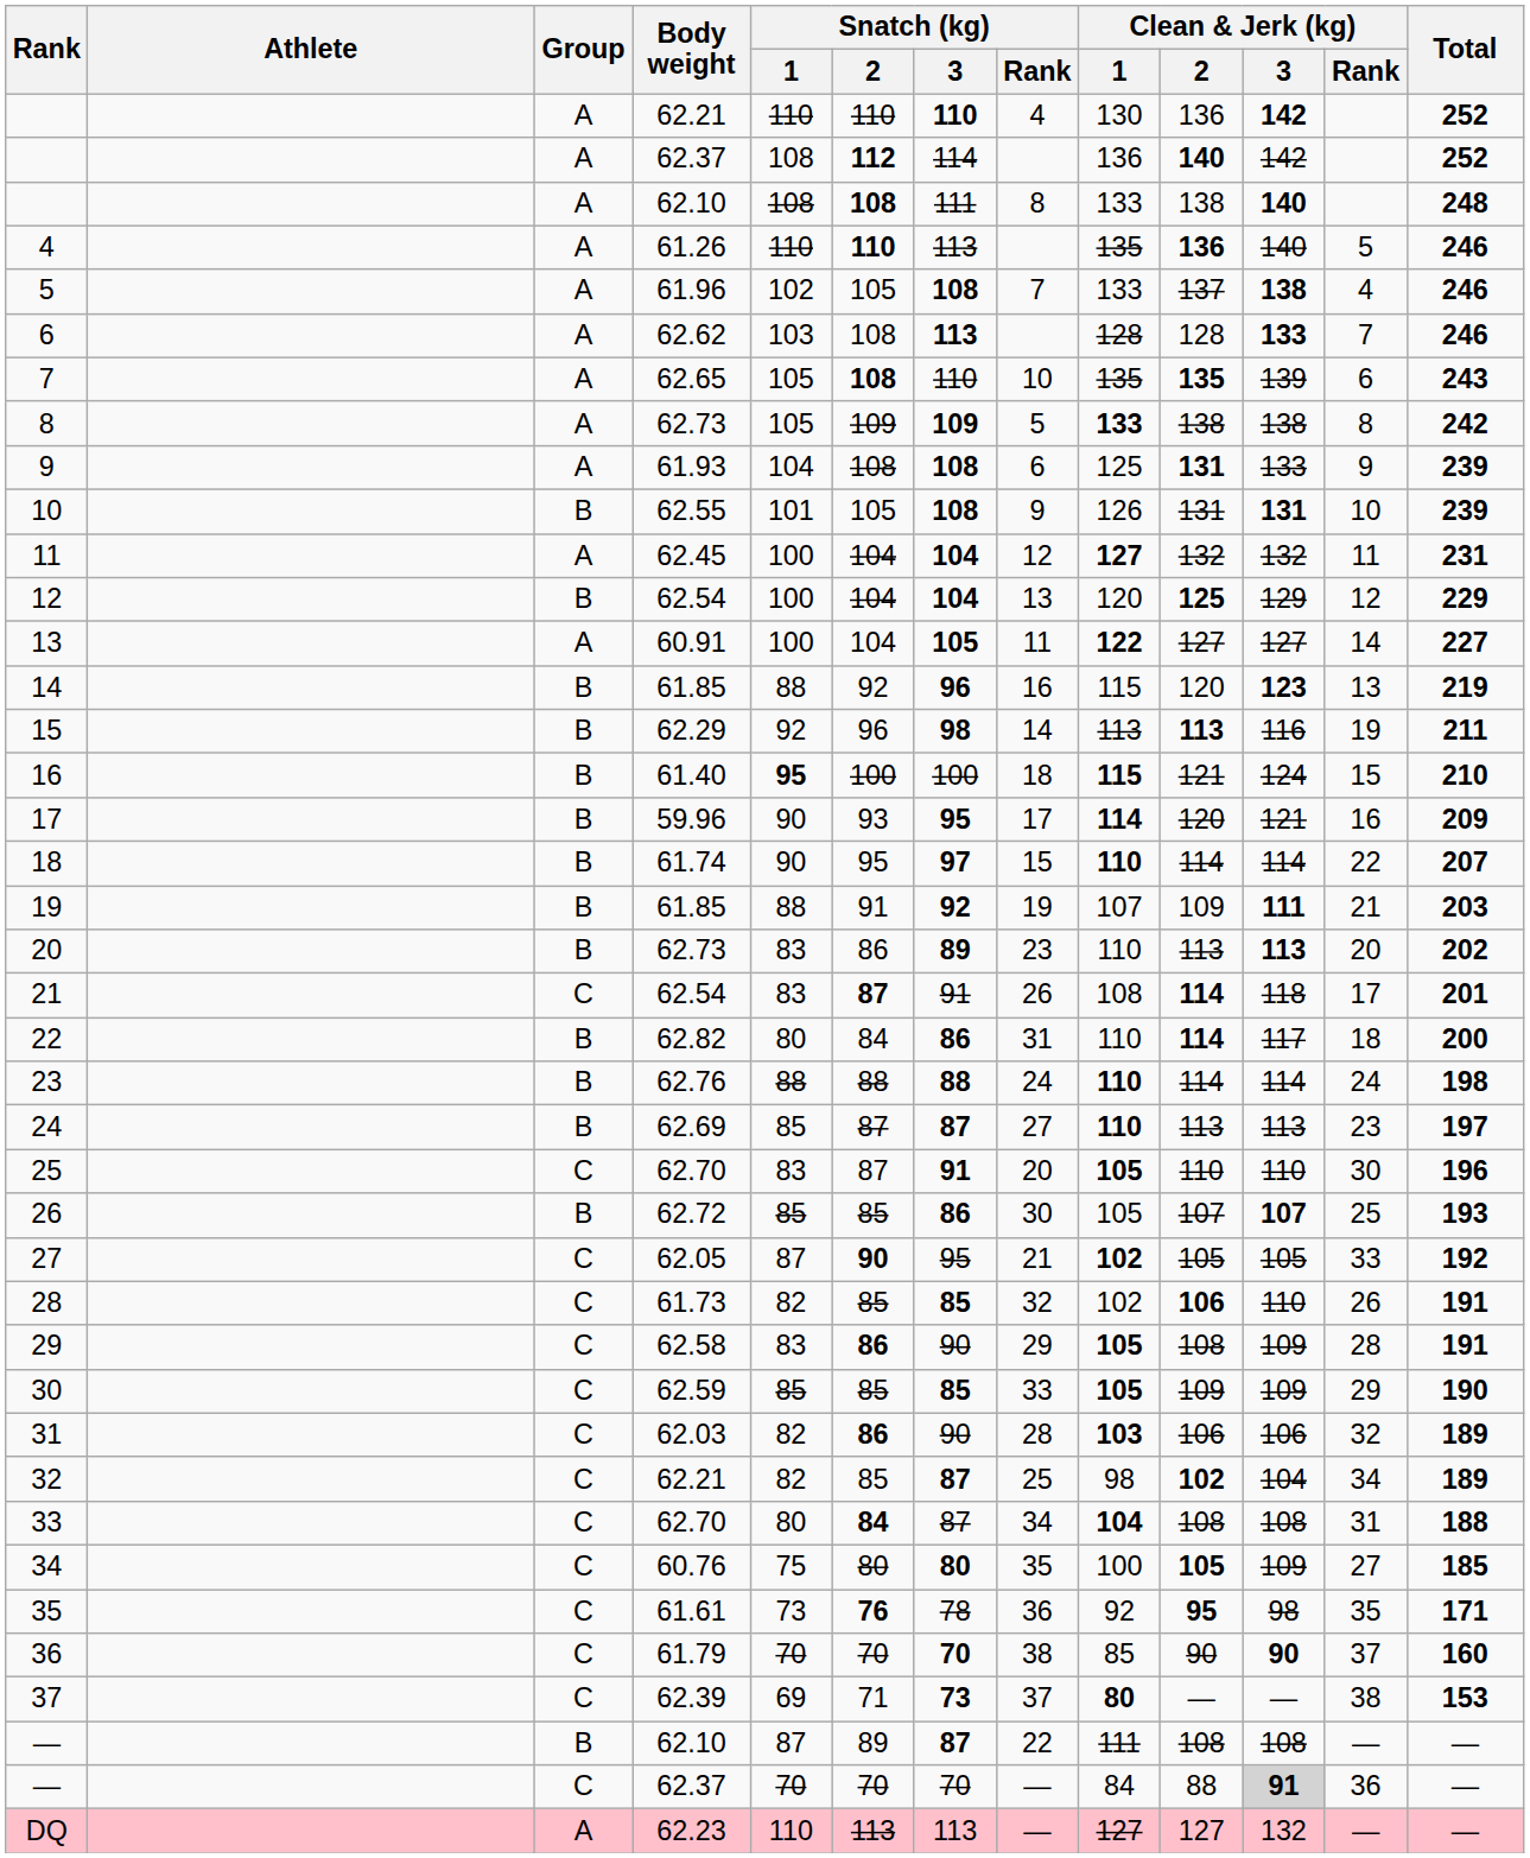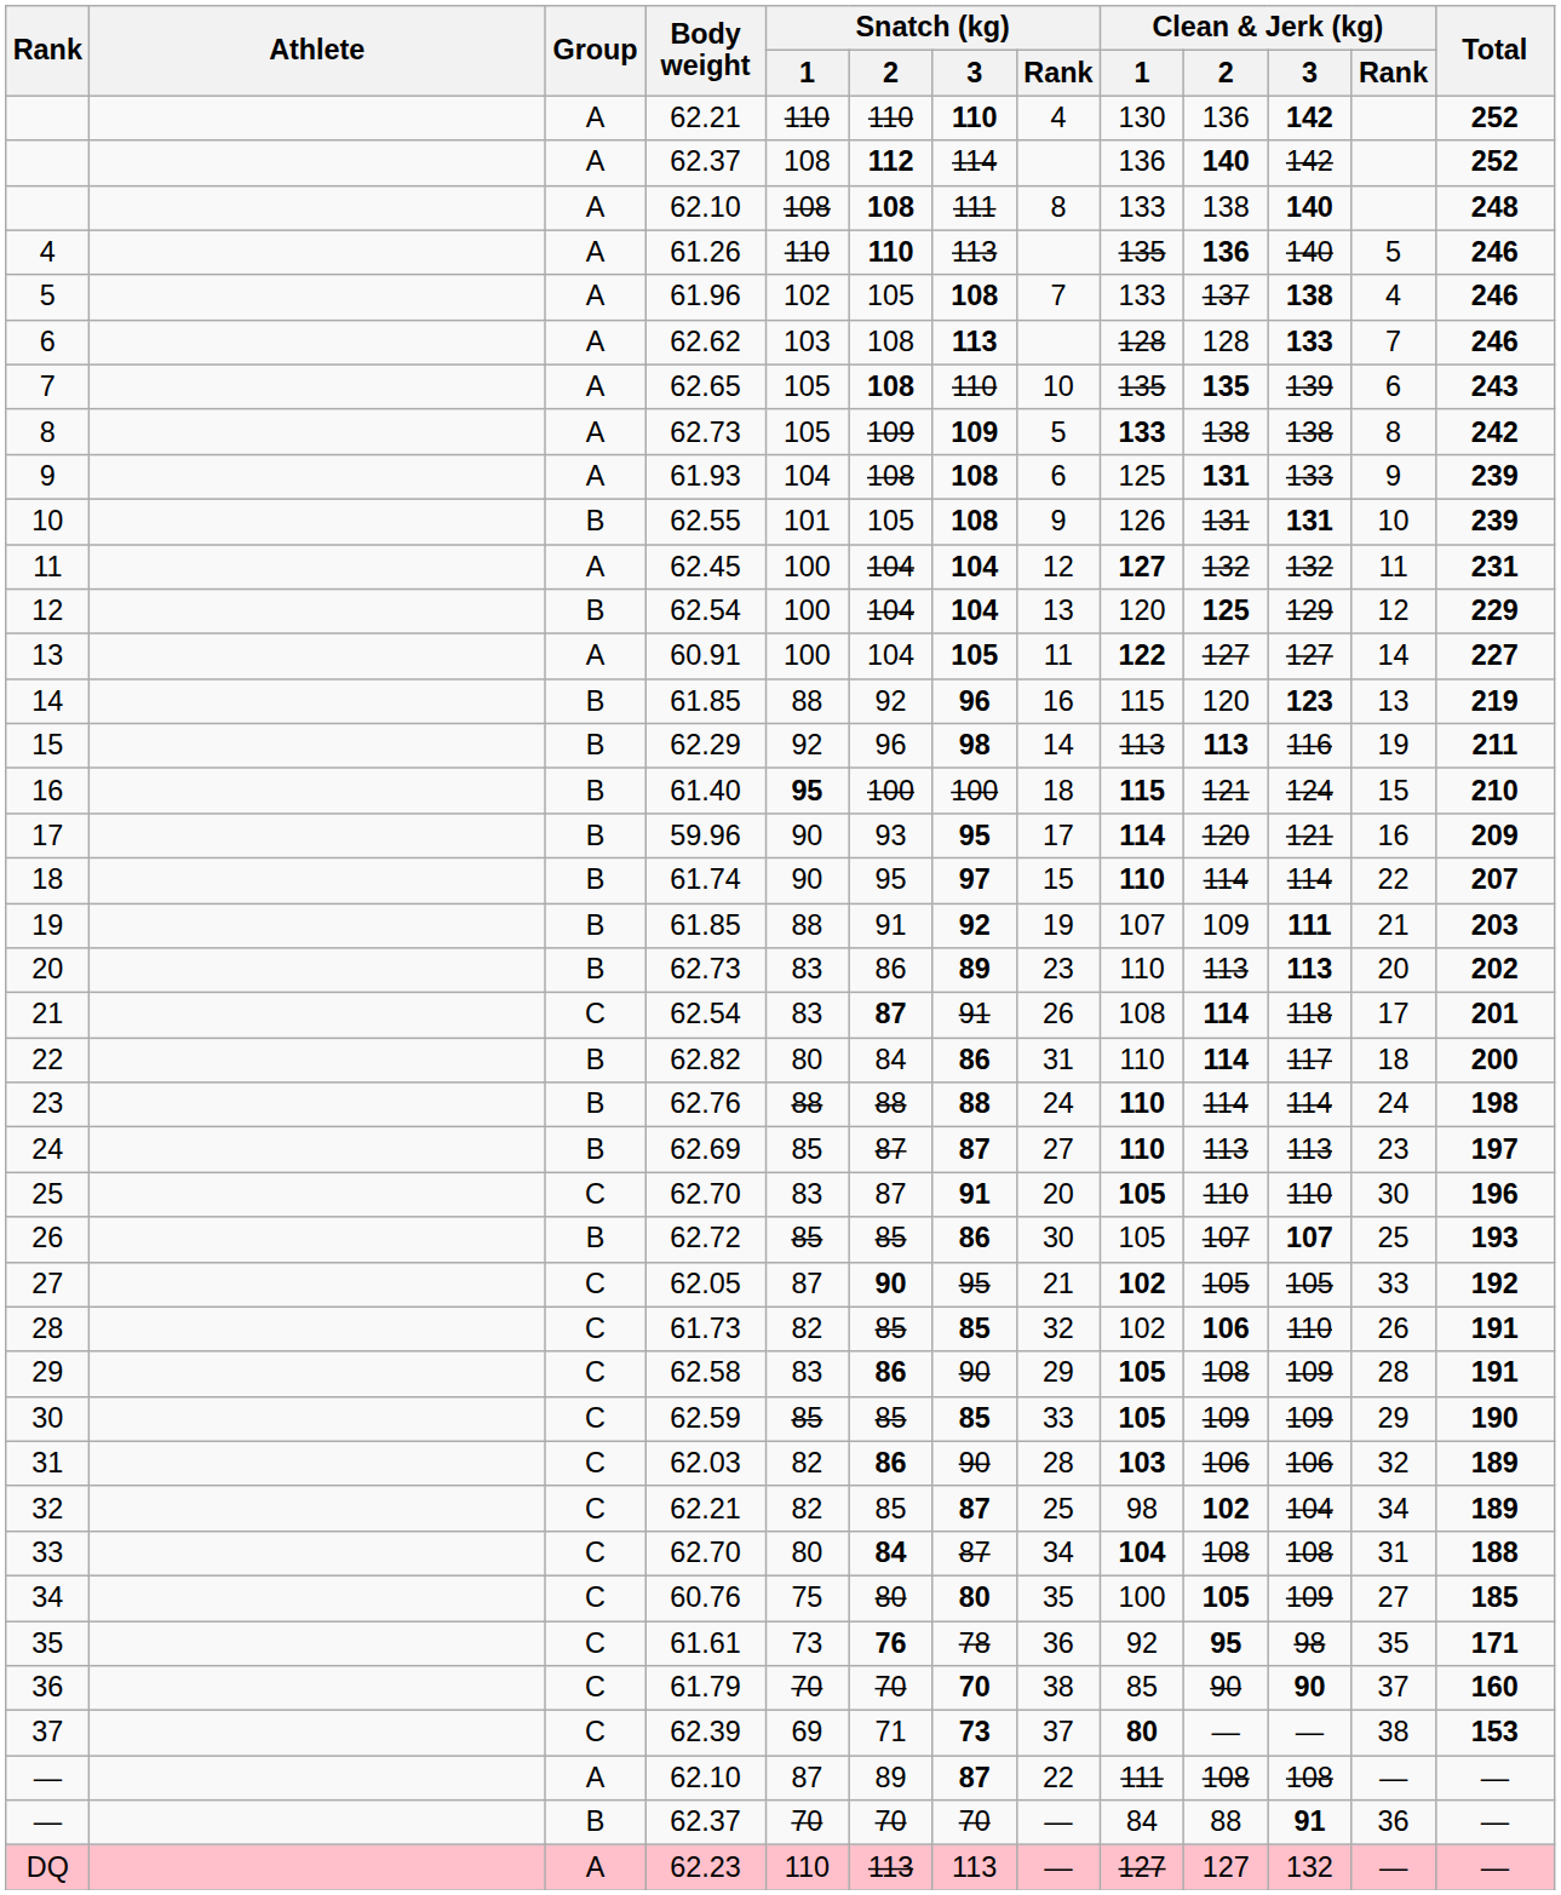 <table class = "wikitable" style="text-align:center;">
 <tr>
 <th rowspan=2 width=40>Rank</th>
 <th rowspan=2 width=250>Athlete</th>
 <th rowspan=2 width=50>Group</th>
 <th rowspan=2 width=60>Body weight</th>
 <th colspan=4>Snatch (kg)</th>
 <th colspan=4>Clean & Jerk (kg)</th>
 <th rowspan=2 width=60>Total</th>
 </tr>
 <tr>
 <th width=40>1</th>
 <th width=40>2</th>
 <th width=40>3</th>
 <th width=40>Rank</th>
 <th width=40>1</th>
 <th width=40>2</th>
 <th width=40>3</th>
 <th width=40>Rank</th>
 </tr>
 <tr>
 <td></td>
 <td align=left></td>
 <td>A</td>
 <td>62.21</td>
 <td><s>110 </s></td>
 <td><s>110 </s></td>
 <td><strong>110</strong></td>
 <td>4</td>
 <td>130</td>
 <td>136</td>
 <td><strong>142</strong></td>
 <td></td>
 <td><strong>252</strong></td>
 </tr>
 <tr>
 <td></td>
 <td align=left></td>
 <td>A</td>
 <td>62.37</td>
 <td>108</td>
 <td><strong>112</strong></td>
 <td><s>114</s></td>
 <td></td>
 <td>136</td>
 <td><strong>140</strong></td>
 <td><s>142</s></td>
 <td></td>
 <td><strong>252</strong></td>
 </tr>
 <tr>
 <td></td>
 <td align=left></td>
 <td>A</td>
 <td>62.10</td>
 <td><s>108</s></td>
 <td><strong>108</strong></td>
 <td><s>111</s></td>
 <td>8</td>
 <td>133</td>
 <td>138</td>
 <td><strong>140</strong></td>
 <td></td>
 <td><strong>248</strong></td>
 </tr>
 <tr>
 <td>4</td>
 <td align=left></td>
 <td>A</td>
 <td>61.26</td>
 <td><s>110</s></td>
 <td><strong>110</strong></td>
 <td><s>113</s></td>
 <td></td>
 <td><s>135</s></td>
 <td><strong>136</strong></td>
 <td><s>140</s></td>
 <td>5</td>
 <td><strong>246</strong></td>
 </tr>
 <tr>
 <td>5</td>
 <td align=left></td>
 <td>A</td>
 <td>61.96</td>
 <td>102</td>
 <td>105</td>
 <td><strong>108</strong></td>
 <td>7</td>
 <td>133</td>
 <td><s>137</s></td>
 <td><strong>138</strong></td>
 <td>4</td>
 <td><strong>246</strong></td>
 </tr>
 <tr>
 <td>6</td>
 <td align=left></td>
 <td>A</td>
 <td>62.62</td>
 <td>103</td>
 <td>108</td>
 <td><strong>113</strong></td>
 <td></td>
 <td><s>128</s></td>
 <td>128</td>
 <td><strong>133</strong></td>
 <td>7</td>
 <td><strong>246</strong></td>
 </tr>
 <tr>
 <td>7</td>
 <td align=left></td>
 <td>A</td>
 <td>62.65</td>
 <td>105</td>
 <td><strong>108</strong></td>
 <td><s>110</s></td>
 <td>10</td>
 <td><s>135</s></td>
 <td><strong>135</strong></td>
 <td><s>139</s></td>
 <td>6</td>
 <td><strong>243</strong></td>
 </tr>
 <tr>
 <td>8</td>
 <td align=left></td>
 <td>A</td>
 <td>62.73</td>
 <td>105</td>
 <td><s>109</s></td>
 <td><strong>109</strong></td>
 <td>5</td>
 <td><strong>133</strong></td>
 <td><s>138</s></td>
 <td><s>138</s></td>
 <td>8</td>
 <td><strong>242</strong></td>
 </tr>
 <tr>
 <td>9</td>
 <td align=left></td>
 <td>A</td>
 <td>61.93</td>
 <td>104</td>
 <td><s>108</s></td>
 <td><strong>108</strong></td>
 <td>6</td>
 <td>125</td>
 <td><strong>131</strong></td>
 <td><s>133</s></td>
 <td>9</td>
 <td><strong>239</strong></td>
 </tr>
 <tr>
 <td>10</td>
 <td align=left></td>
 <td>B</td>
 <td>62.55</td>
 <td>101</td>
 <td>105</td>
 <td><strong>108</strong></td>
 <td>9</td>
 <td>126</td>
 <td><s>131</s></td>
 <td><strong>131</strong></td>
 <td>10</td>
 <td><strong>239</strong></td>
 </tr>
 <tr>
 <td>11</td>
 <td align=left></td>
 <td>A</td>
 <td>62.45</td>
 <td>100</td>
 <td><s>104 </s></td>
 <td><strong>104</strong></td>
 <td>12</td>
 <td><strong>127</strong></td>
 <td><s>132 </s></td>
 <td><s>132 </s></td>
 <td>11</td>
 <td><strong>231</strong></td>
 </tr>
 <tr>
 <td>12</td>
 <td align=left></td>
 <td>B</td>
 <td>62.54</td>
 <td>100</td>
 <td><s>104 </s></td>
 <td><strong>104</strong></td>
 <td>13</td>
 <td>120</td>
 <td><strong>125</strong></td>
 <td><s>129 </s></td>
 <td>12</td>
 <td><strong>229</strong></td>
 </tr>
 <tr>
 <td>13</td>
 <td align=left></td>
 <td>A</td>
 <td>60.91</td>
 <td>100</td>
 <td>104</td>
 <td><strong>105</strong></td>
 <td>11</td>
 <td><strong>122</strong></td>
 <td><s>127</s></td>
 <td><s>127</s></td>
 <td>14</td>
 <td><strong>227</strong></td>
 </tr>
 <tr>
 <td>14</td>
 <td align=left></td>
 <td>B</td>
 <td>61.85</td>
 <td>88</td>
 <td>92</td>
 <td><strong>96</strong></td>
 <td>16</td>
 <td>115</td>
 <td>120</td>
 <td><strong>123</strong></td>
 <td>13</td>
 <td><strong>219</strong></td>
 </tr>
 <tr>
 <td>15</td>
 <td align=left></td>
 <td>B</td>
 <td>62.29</td>
 <td>92</td>
 <td>96</td>
 <td><strong>98</strong></td>
 <td>14</td>
 <td><s>113</s></td>
 <td><strong>113</strong></td>
 <td><s>116</s></td>
 <td>19</td>
 <td><strong>211</strong></td>
 </tr>
 <tr>
 <td>16</td>
 <td align=left></td>
 <td>B</td>
 <td>61.40</td>
 <td><strong>95</strong></td>
 <td><s>100 </s></td>
 <td><s>100 </s></td>
 <td>18</td>
 <td><strong>115</strong></td>
 <td><s>121 </s></td>
 <td><s>124 </s></td>
 <td>15</td>
 <td><strong>210</strong></td>
 </tr>
 <tr>
 <td>17</td>
 <td align=left></td>
 <td>B</td>
 <td>59.96</td>
 <td>90</td>
 <td>93</td>
 <td><strong>95</strong></td>
 <td>17</td>
 <td><strong>114</strong></td>
 <td><s>120 </s></td>
 <td><s>121 </s></td>
 <td>16</td>
 <td><strong>209</strong></td>
 </tr>
 <tr>
 <td>18</td>
 <td align=left></td>
 <td>B</td>
 <td>61.74</td>
 <td>90</td>
 <td>95</td>
 <td><strong>97</strong></td>
 <td>15</td>
 <td><strong>110</strong></td>
 <td><s>114 </s></td>
 <td><s>114 </s></td>
 <td>22</td>
 <td><strong>207</strong></td>
 </tr>
 <tr>
 <td>19</td>
 <td align=left></td>
 <td>B</td>
 <td>61.85</td>
 <td>88</td>
 <td>91</td>
 <td><strong>92</strong></td>
 <td>19</td>
 <td>107</td>
 <td>109</td>
 <td><strong>111</strong></td>
 <td>21</td>
 <td><strong>203</strong></td>
 </tr>
 <tr>
 <td>20</td>
 <td align=left></td>
 <td>B</td>
 <td>62.73</td>
 <td>83</td>
 <td>86</td>
 <td><strong>89</strong></td>
 <td>23</td>
 <td>110</td>
 <td><s>113 </s></td>
 <td><strong>113</strong></td>
 <td>20</td>
 <td><strong>202</strong></td>
 </tr>
 <tr>
 <td>21</td>
 <td align=left></td>
 <td>C</td>
 <td>62.54</td>
 <td>83</td>
 <td><strong>87</strong></td>
 <td><s>91 </s></td>
 <td>26</td>
 <td>108</td>
 <td><strong>114</strong></td>
 <td><s>118 </s></td>
 <td>17</td>
 <td><strong>201</strong></td>
 </tr>
 <tr>
 <td>22</td>
 <td align=left></td>
 <td>B</td>
 <td>62.82</td>
 <td>80</td>
 <td>84</td>
 <td><strong>86</strong></td>
 <td>31</td>
 <td>110</td>
 <td><strong>114</strong></td>
 <td><s>117 </s></td>
 <td>18</td>
 <td><strong>200</strong></td>
 </tr>
 <tr>
 <td>23</td>
 <td align=left></td>
 <td>B</td>
 <td>62.76</td>
 <td><s>88 </s></td>
 <td><s>88 </s></td>
 <td><strong>88</strong></td>
 <td>24</td>
 <td><strong>110</strong></td>
 <td><s>114 </s></td>
 <td><s>114 </s></td>
 <td>24</td>
 <td><strong>198</strong></td>
 </tr>
 <tr>
 <td>24</td>
 <td align=left></td>
 <td>B</td>
 <td>62.69</td>
 <td>85</td>
 <td><s>87 </s></td>
 <td><strong>87</strong></td>
 <td>27</td>
 <td><strong>110</strong></td>
 <td><s>113 </s></td>
 <td><s>113 </s></td>
 <td>23</td>
 <td><strong>197</strong></td>
 </tr>
 <tr>
 <td>25</td>
 <td align=left></td>
 <td>C</td>
 <td>62.70</td>
 <td>83</td>
 <td>87</td>
 <td><strong>91</strong></td>
 <td>20</td>
 <td><strong>105</strong></td>
 <td><s>110 </s></td>
 <td><s>110 </s></td>
 <td>30</td>
 <td><strong>196</strong></td>
 </tr>
 <tr>
 <td>26</td>
 <td align=left></td>
 <td>B</td>
 <td>62.72</td>
 <td><s>85 </s></td>
 <td><s>85 </s></td>
 <td><strong>86</strong></td>
 <td>30</td>
 <td>105</td>
 <td><s>107 </s></td>
 <td><strong>107</strong></td>
 <td>25</td>
 <td><strong>193</strong></td>
 </tr>
 <tr>
 <td>27</td>
 <td align=left></td>
 <td>C</td>
 <td>62.05</td>
 <td>87</td>
 <td><strong>90</strong></td>
 <td><s>95 </s></td>
 <td>21</td>
 <td><strong>102</strong></td>
 <td><s>105 </s></td>
 <td><s>105 </s></td>
 <td>33</td>
 <td><strong>192</strong></td>
 </tr>
 <tr>
 <td>28</td>
 <td align=left></td>
 <td>C</td>
 <td>61.73</td>
 <td>82</td>
 <td><s>85 </s></td>
 <td><strong>85</strong></td>
 <td>32</td>
 <td>102</td>
 <td><strong>106</strong></td>
 <td><s>110 </s></td>
 <td>26</td>
 <td><strong>191</strong></td>
 </tr>
 <tr>
 <td>29</td>
 <td align=left></td>
 <td>C</td>
 <td>62.58</td>
 <td>83</td>
 <td><strong>86</strong></td>
 <td><s>90 </s></td>
 <td>29</td>
 <td><strong>105</strong></td>
 <td><s>108 </s></td>
 <td><s>109 </s></td>
 <td>28</td>
 <td><strong>191</strong></td>
 </tr>
 <tr>
 <td>30</td>
 <td align=left></td>
 <td>C</td>
 <td>62.59</td>
 <td><s>85 </s></td>
 <td><s>85 </s></td>
 <td><strong>85</strong></td>
 <td>33</td>
 <td><strong>105</strong></td>
 <td><s>109 </s></td>
 <td><s>109 </s></td>
 <td>29</td>
 <td><strong>190</strong></td>
 </tr>
 <tr>
 <td>31</td>
 <td align=left></td>
 <td>C</td>
 <td>62.03</td>
 <td>82</td>
 <td><strong>86</strong></td>
 <td><s>90 </s></td>
 <td>28</td>
 <td><strong>103</strong></td>
 <td><s>106 </s></td>
 <td><s>106 </s></td>
 <td>32</td>
 <td><strong>189</strong></td>
 </tr>
 <tr>
 <td>32</td>
 <td align=left></td>
 <td>C</td>
 <td>62.21</td>
 <td>82</td>
 <td>85</td>
 <td><strong>87</strong></td>
 <td>25</td>
 <td>98</td>
 <td><strong>102</strong></td>
 <td><s>104 </s></td>
 <td>34</td>
 <td><strong>189</strong></td>
 </tr>
 <tr>
 <td>33</td>
 <td align=left></td>
 <td>C</td>
 <td>62.70</td>
 <td>80</td>
 <td><strong>84</strong></td>
 <td><s>87 </s></td>
 <td>34</td>
 <td><strong>104</strong></td>
 <td><s>108 </s></td>
 <td><s>108 </s></td>
 <td>31</td>
 <td><strong>188</strong></td>
 </tr>
 <tr>
 <td>34</td>
 <td align=left></td>
 <td>C</td>
 <td>60.76</td>
 <td>75</td>
 <td><s>80 </s></td>
 <td><strong>80</strong></td>
 <td>35</td>
 <td>100</td>
 <td><strong>105</strong></td>
 <td><s>109 </s></td>
 <td>27</td>
 <td><strong>185</strong></td>
 </tr>
 <tr>
 <td>35</td>
 <td align=left></td>
 <td>C</td>
 <td>61.61</td>
 <td>73</td>
 <td><strong>76</strong></td>
 <td><s>78 </s></td>
 <td>36</td>
 <td>92</td>
 <td><strong>95</strong></td>
 <td><s>98 </s></td>
 <td>35</td>
 <td><strong>171</strong></td>
 </tr>
 <tr>
 <td>36</td>
 <td align=left></td>
 <td>C</td>
 <td>61.79</td>
 <td><s>70 </s></td>
 <td><s>70 </s></td>
 <td><strong>70</strong></td>
 <td>38</td>
 <td>85</td>
 <td><s>90 </s></td>
 <td><strong>90</strong></td>
 <td>37</td>
 <td><strong>160</strong></td>
 </tr>
 <tr>
 <td>37</td>
 <td align=left></td>
 <td>C</td>
 <td>62.39</td>
 <td>69</td>
 <td>71</td>
 <td><strong>73</strong></td>
 <td>37</td>
 <td><strong>80</strong></td>
 <td>—</td>
 <td>—</td>
 <td>38</td>
 <td><strong>153</strong></td>
 </tr>
 <tr>
 <td>—</td>
 <td align=left></td>
-<td>B</td>
+<td>A</td>
 <td>62.10</td>
 <td>87</td>
 <td>89</td>
 <td><strong>87</strong></td>
 <td>22</td>
 <td><s>111 </s></td>
 <td><s>108 </s></td>
 <td><s>108 </s></td>
 <td>—</td>
 <td>—</td>
 </tr>
 <tr>
 <td>—</td>
 <td align=left></td>
-<td>C</td>
+<td>B</td>
 <td>62.37</td>
 <td><s>70 </s></td>
 <td><s>70 </s></td>
 <td><s>70 </s></td>
 <td>—</td>
 <td>84</td>
 <td>88</td>
-<td style="background: lightgrey;"><strong>91</strong></td>
+<td><strong>91</strong></td>
 <td>36</td>
 <td>—</td>
 </tr>
 <tr bgcolor=pink>
 <td>DQ</td>
 <td align=left></td>
 <td>A</td>
 <td>62.23</td>
 <td>110</td>
 <td><s>113</s></td>
 <td>113</td>
 <td>—</td>
 <td><s>127</s></td>
 <td>127</td>
 <td>132</td>
 <td>—</td>
 <td>—</td>
 </tr>
 </table>
